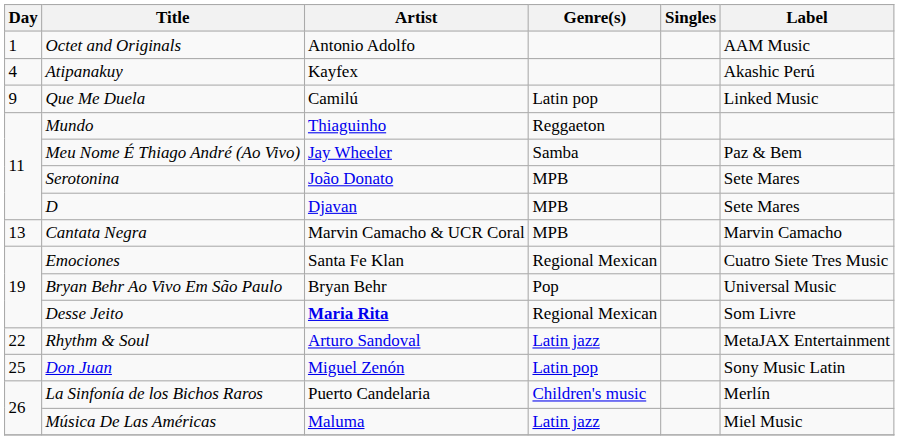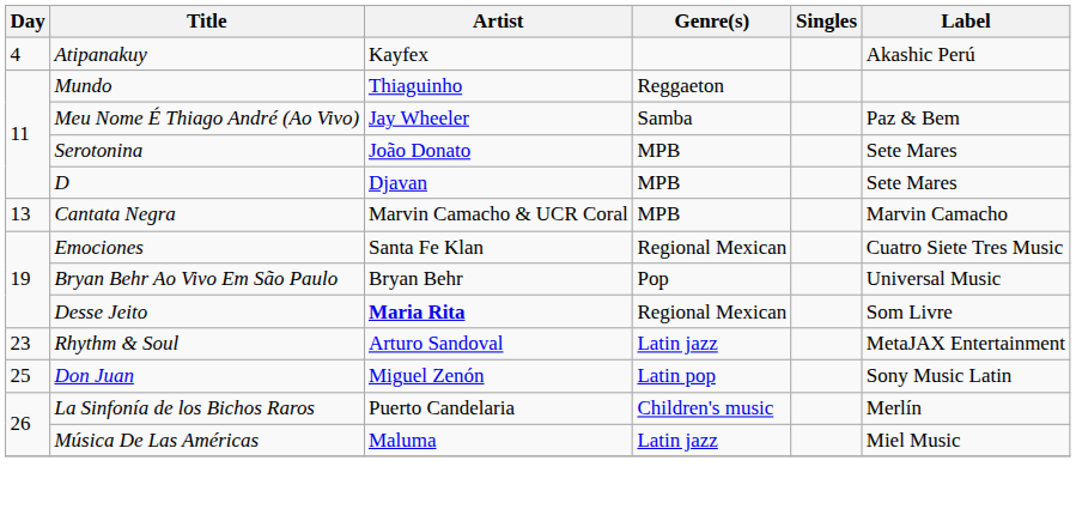 <table class="wikitable sortable" style="text-align: left;">
 <tr>
 <th>Day</th>
 <th>Title</th>
 <th>Artist</th>
 <th>Genre(s)</th>
 <th>Singles</th>
 <th>Label</th>
 </tr>
 <tr>
-<td>1</td>
-<td><em>Octet and Originals</em></td>
-<td>Antonio Adolfo</td>
-<td></td>
-<td></td>
-<td>AAM Music</td>
-</tr>
-<tr>
 <td>4</td>
 <td><em>Atipanakuy </em></td>
 <td>Kayfex</td>
 <td></td>
 <td></td>
 <td>Akashic Perú</td>
-</tr>
-<tr>
-<td>9</td>
-<td><em>Que Me Duela</em></td>
-<td>Camilú</td>
-<td>Latin pop</td>
-<td></td>
-<td>Linked Music</td>
 </tr>
 <tr>
 <td rowspan="4">11</td>
 <td><em>Mundo</em></td>
 <td><a href='#'>Thiaguinho</a></td>
 <td>Reggaeton</td>
 <td></td>
 <td></td>
 </tr>
 <tr>
 <td><em>Meu Nome É Thiago André (Ao Vivo)</em></td>
 <td><a href='#'>Jay Wheeler</a></td>
 <td>Samba</td>
 <td></td>
 <td>Paz & Bem</td>
 </tr>
 <tr>
 <td><em>Serotonina </em></td>
 <td><a href='#'>João Donato</a></td>
 <td>MPB</td>
 <td></td>
 <td>Sete Mares</td>
 </tr>
 <tr>
 <td><em>D</em></td>
 <td><a href='#'>Djavan</a></td>
 <td>MPB</td>
 <td></td>
 <td>Sete Mares</td>
 </tr>
 <tr>
 <td>13</td>
 <td><em>Cantata Negra</em></td>
 <td>Marvin Camacho & UCR Coral</td>
 <td>MPB</td>
 <td></td>
 <td>Marvin Camacho</td>
 </tr>
 <tr>
 <td rowspan="3">19</td>
 <td><em>Emociones</em></td>
 <td>Santa Fe Klan</td>
 <td>Regional Mexican</td>
 <td></td>
 <td>Cuatro Siete Tres Music</td>
 </tr>
 <tr>
 <td><em>Bryan Behr Ao Vivo Em São Paulo</em></td>
 <td>Bryan Behr</td>
 <td>Pop</td>
 <td></td>
 <td>Universal Music</td>
 </tr>
 <tr>
 <td><em>Desse Jeito</em></td>
 <td><strong><a href='#'>Maria Rita</a></strong></td>
 <td>Regional Mexican</td>
 <td></td>
 <td>Som Livre</td>
 </tr>
 <tr>
-<td>22</td>
+<td>23</td>
 <td><em>Rhythm & Soul</em></td>
 <td><a href='#'>Arturo Sandoval</a></td>
 <td><a href='#'>Latin jazz</a></td>
 <td></td>
 <td>MetaJAX Entertainment</td>
 </tr>
 <tr>
 <td>25</td>
 <td><em><a href='#'>Don Juan</a></em></td>
 <td><a href='#'>Miguel Zenón</a></td>
 <td><a href='#'>Latin pop</a></td>
 <td></td>
 <td>Sony Music Latin</td>
 </tr>
 <tr>
 <td rowspan="2">26</td>
 <td><em>La Sinfonía de los Bichos Raros</em></td>
 <td>Puerto Candelaria</td>
 <td><a href='#'>Children's music</a></td>
 <td></td>
 <td>Merlín</td>
 </tr>
 <tr>
 <td><em>Música De Las Américas</em></td>
 <td><a href='#'>Maluma</a></td>
 <td><a href='#'>Latin jazz</a></td>
 <td></td>
 <td>Miel Music</td>
 </tr>
 <tr>
 </tr>
 </table>
